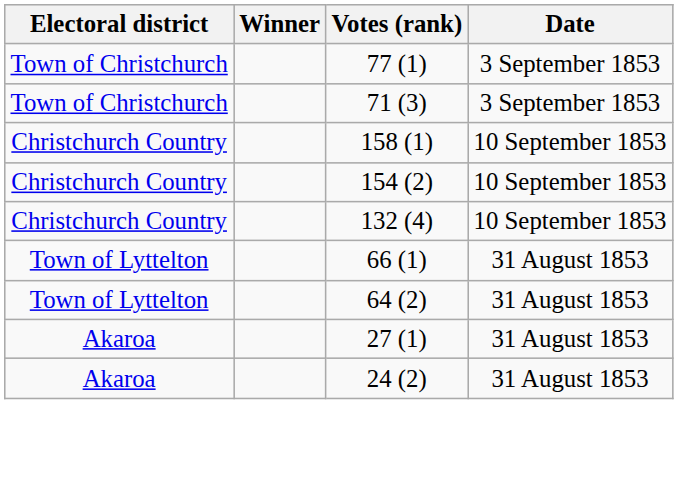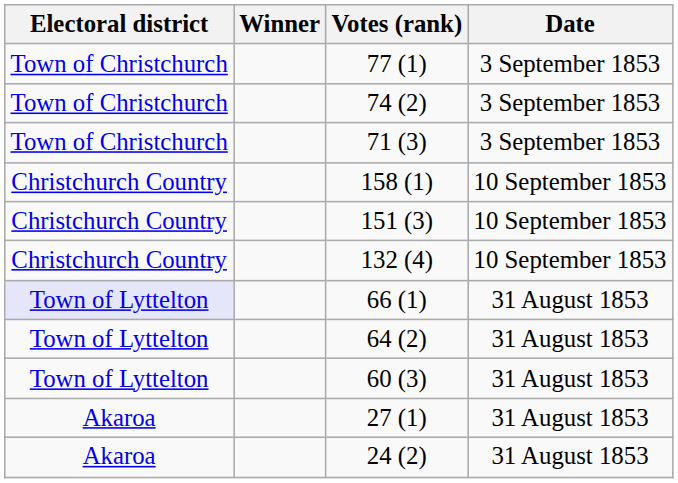 <table class="wikitable sortable" style="text-align:center;">
 <tr>
 <th>Electoral district</th>
 <th>Winner</th>
 <th>Votes (rank)</th>
 <th>Date</th>
 </tr>
 <tr>
 <td><a href='#'>Town of Christchurch</a></td>
 <td></td>
 <td>77 (1)</td>
+<td>3 September 1853</td>
+</tr>
+<tr>
+<td><a href='#'>Town of Christchurch</a></td>
+<td></td>
+<td>74 (2)</td>
 <td>3 September 1853</td>
 </tr>
 <tr>
 <td><a href='#'>Town of Christchurch</a></td>
 <td></td>
 <td>71 (3)</td>
 <td>3 September 1853</td>
 </tr>
 <tr>
 <td><a href='#'>Christchurch Country</a></td>
 <td></td>
 <td>158 (1)</td>
 <td>10 September 1853</td>
 </tr>
 <tr>
 <td><a href='#'>Christchurch Country</a></td>
 <td></td>
-<td>154 (2)</td>
+<td>151 (3)</td>
 <td>10 September 1853</td>
 </tr>
 <tr>
 <td><a href='#'>Christchurch Country</a></td>
 <td></td>
 <td>132 (4)</td>
 <td>10 September 1853</td>
 </tr>
 <tr>
-<td><a href='#'>Town of Lyttelton</a></td>
+<td style="background: lavender;"><a href='#'>Town of Lyttelton</a></td>
 <td></td>
 <td>66 (1)</td>
 <td>31 August 1853</td>
 </tr>
 <tr>
 <td><a href='#'>Town of Lyttelton</a></td>
 <td></td>
 <td>64 (2)</td>
+<td>31 August 1853</td>
+</tr>
+<tr>
+<td><a href='#'>Town of Lyttelton</a></td>
+<td></td>
+<td>60 (3)</td>
 <td>31 August 1853</td>
 </tr>
 <tr>
 <td><a href='#'>Akaroa</a></td>
 <td></td>
 <td>27 (1)</td>
 <td>31 August 1853</td>
 </tr>
 <tr>
 <td><a href='#'>Akaroa</a></td>
 <td></td>
 <td>24 (2)</td>
 <td>31 August 1853</td>
 </tr>
 </table>
